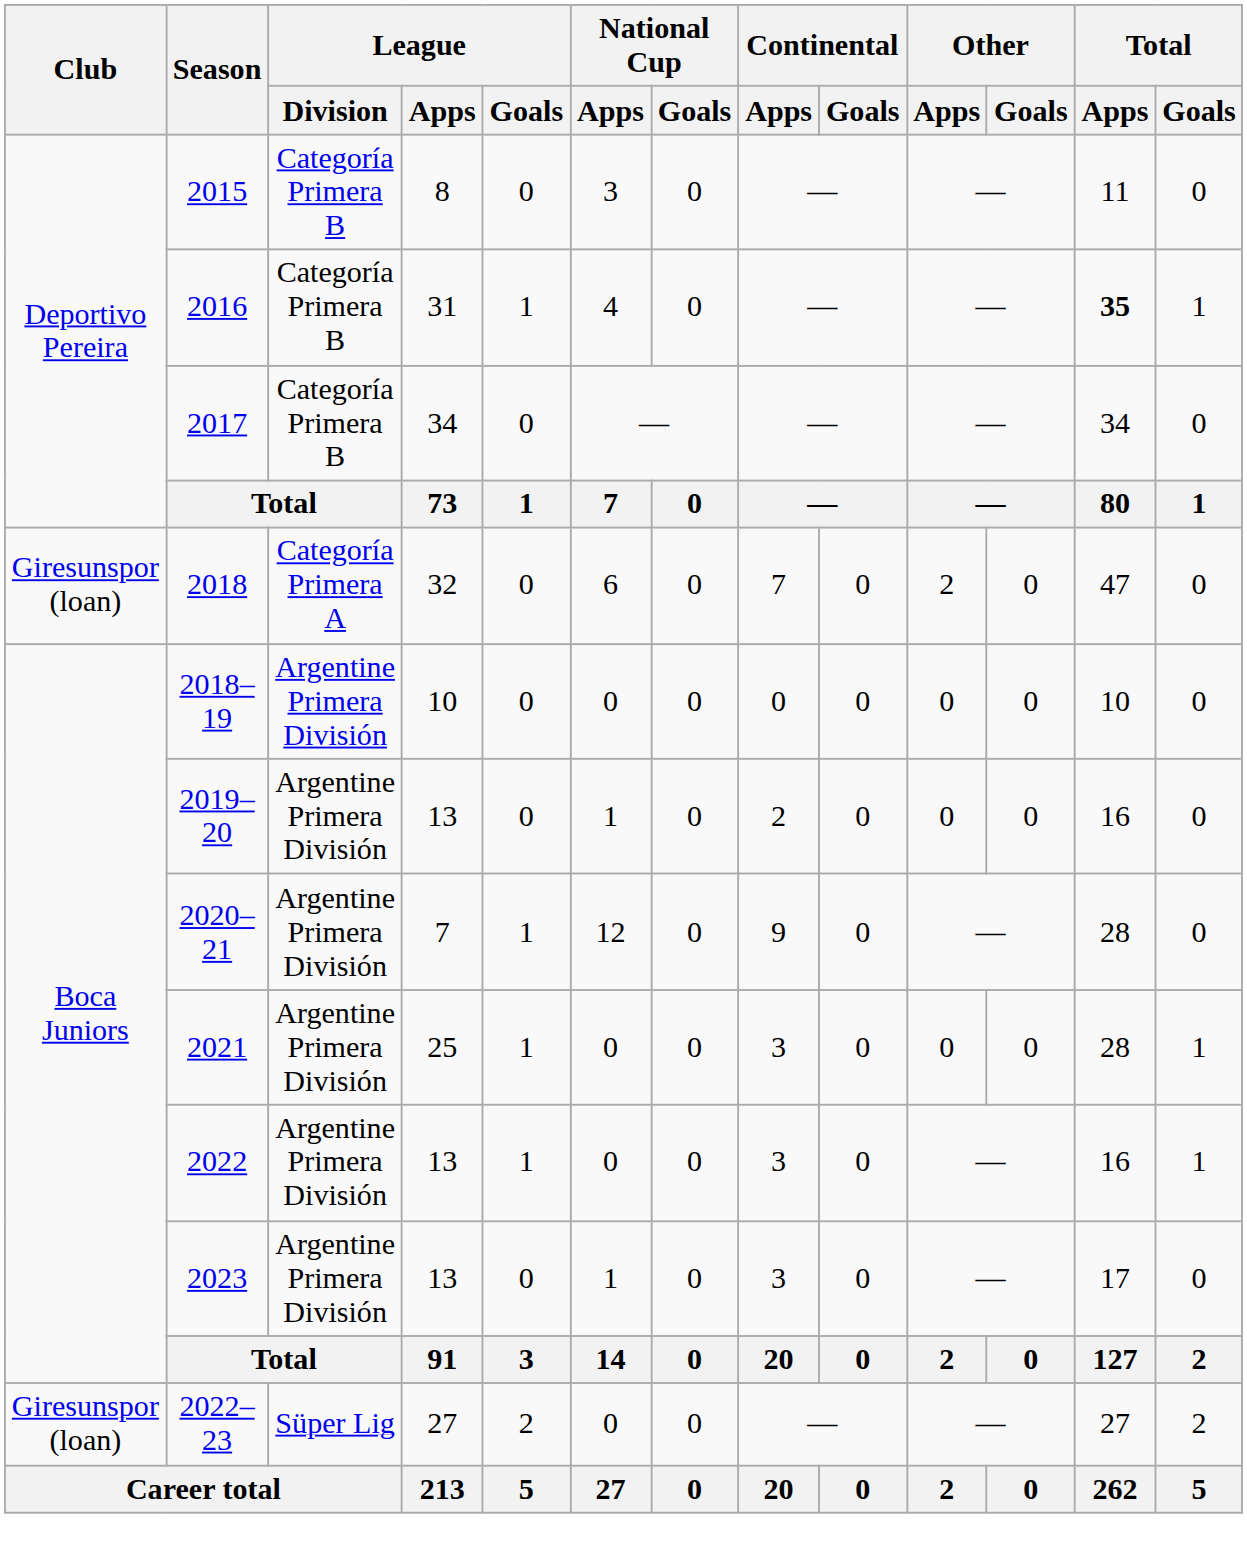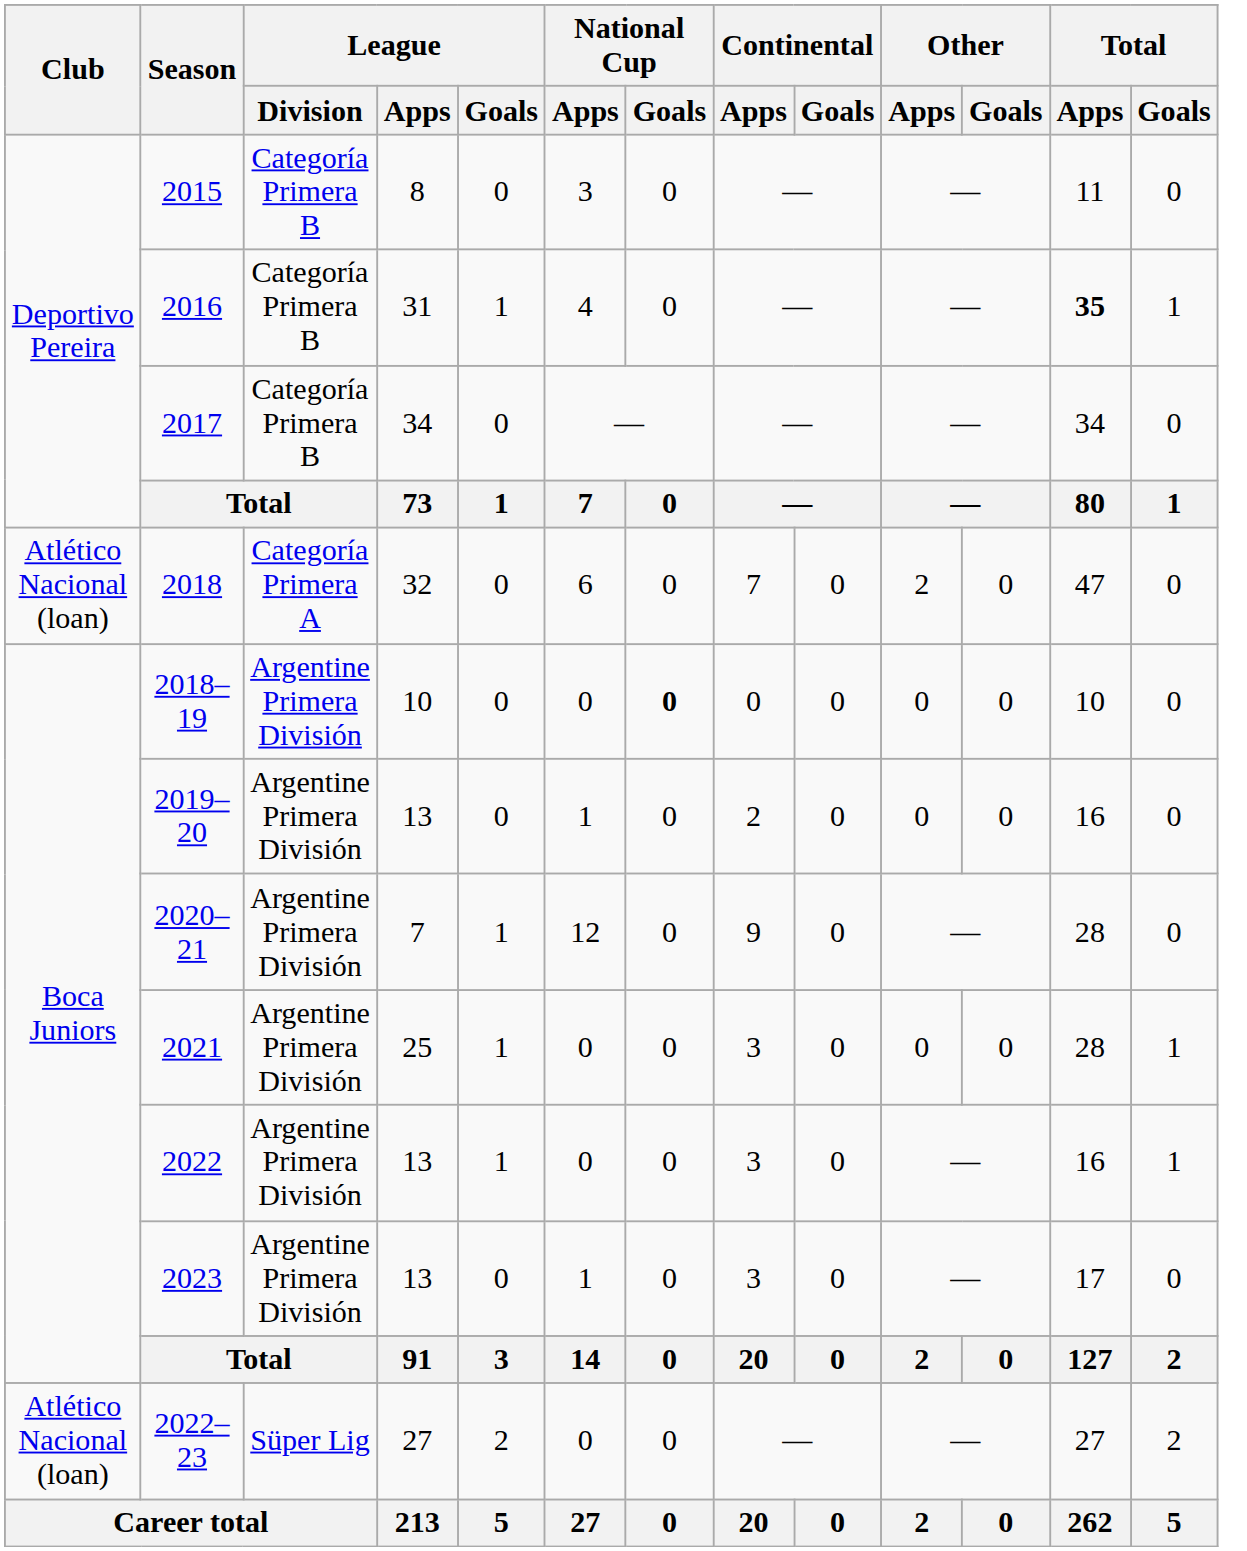 <table class="wikitable" style="text-align: center;">
 <tr>
 <th rowspan="2">Club</th>
 <th rowspan="2">Season</th>
 <th colspan="3">League</th>
 <th colspan="2">National Cup</th>
 <th colspan="2">Continental</th>
 <th colspan="2">Other</th>
 <th colspan="2">Total</th>
 </tr>
 <tr>
 <th>Division</th>
 <th>Apps</th>
 <th>Goals</th>
 <th>Apps</th>
 <th>Goals</th>
 <th>Apps</th>
 <th>Goals</th>
 <th>Apps</th>
 <th>Goals</th>
 <th>Apps</th>
 <th>Goals</th>
 </tr>
 <tr>
 <td rowspan="4"><a href='#'>Deportivo Pereira</a></td>
 <td><a href='#'>2015</a></td>
 <td><a href='#'>Categoría Primera B</a></td>
 <td>8</td>
 <td>0</td>
 <td>3</td>
 <td>0</td>
 <td colspan="2">—</td>
 <td colspan="2">—</td>
 <td>11</td>
 <td>0</td>
 </tr>
 <tr>
 <td><a href='#'>2016</a></td>
 <td>Categoría Primera B</td>
 <td>31</td>
 <td>1</td>
 <td>4</td>
 <td>0</td>
 <td colspan="2">—</td>
 <td colspan="2">—</td>
 <td><strong>35</strong></td>
 <td>1</td>
 </tr>
 <tr>
 <td><a href='#'>2017</a></td>
 <td>Categoría Primera B</td>
 <td>34</td>
 <td>0</td>
 <td colspan="2">—</td>
 <td colspan="2">—</td>
 <td colspan="2">—</td>
 <td>34</td>
 <td>0</td>
 </tr>
 <tr>
 <th colspan="2">Total</th>
 <th>73</th>
 <th>1</th>
 <th>7</th>
 <th>0</th>
 <th colspan="2">—</th>
 <th colspan="2">—</th>
 <th>80</th>
 <th>1</th>
 </tr>
 <tr>
-<td><a href='#'>Giresunspor</a> (loan)</td>
+<td><a href='#'>Atlético Nacional</a> (loan)</td>
 <td><a href='#'>2018</a></td>
 <td><a href='#'>Categoría Primera A</a></td>
 <td>32</td>
 <td>0</td>
 <td>6</td>
 <td>0</td>
 <td>7</td>
 <td>0</td>
 <td>2</td>
 <td>0</td>
 <td>47</td>
 <td>0</td>
 </tr>
 <tr>
 <td rowspan="7"><a href='#'>Boca Juniors</a></td>
 <td><a href='#'>2018–19</a></td>
 <td><a href='#'>Argentine Primera División</a></td>
 <td>10</td>
 <td>0</td>
 <td>0</td>
-<td>0</td>
+<td><strong>0</strong></td>
 <td>0</td>
 <td>0</td>
 <td>0</td>
 <td>0</td>
 <td>10</td>
 <td>0</td>
 </tr>
 <tr>
 <td><a href='#'>2019–20</a></td>
 <td>Argentine Primera División</td>
 <td>13</td>
 <td>0</td>
 <td>1</td>
 <td>0</td>
 <td>2</td>
 <td>0</td>
 <td>0</td>
 <td>0</td>
 <td>16</td>
 <td>0</td>
 </tr>
 <tr>
 <td><a href='#'>2020–21</a></td>
 <td>Argentine Primera División</td>
 <td>7</td>
 <td>1</td>
 <td>12</td>
 <td>0</td>
 <td>9</td>
 <td>0</td>
 <td colspan="2">—</td>
 <td>28</td>
 <td>0</td>
 </tr>
 <tr>
 <td><a href='#'>2021</a></td>
 <td>Argentine Primera División</td>
 <td>25</td>
 <td>1</td>
 <td>0</td>
 <td>0</td>
 <td>3</td>
 <td>0</td>
 <td>0</td>
 <td>0</td>
 <td>28</td>
 <td>1</td>
 </tr>
 <tr>
 <td><a href='#'>2022</a></td>
 <td>Argentine Primera División</td>
 <td>13</td>
 <td>1</td>
 <td>0</td>
 <td>0</td>
 <td>3</td>
 <td>0</td>
 <td colspan="2">—</td>
 <td>16</td>
 <td>1</td>
 </tr>
 <tr>
 <td><a href='#'>2023</a></td>
 <td>Argentine Primera División</td>
 <td>13</td>
 <td>0</td>
 <td>1</td>
 <td>0</td>
 <td>3</td>
 <td>0</td>
 <td colspan="2">—</td>
 <td>17</td>
 <td>0</td>
 </tr>
 <tr>
 <th colspan="2">Total</th>
 <th>91</th>
 <th>3</th>
 <th>14</th>
 <th>0</th>
 <th>20</th>
 <th>0</th>
 <th>2</th>
 <th>0</th>
 <th>127</th>
 <th>2</th>
 </tr>
 <tr>
-<td><a href='#'>Giresunspor</a> (loan)</td>
+<td><a href='#'>Atlético Nacional</a> (loan)</td>
 <td><a href='#'>2022–23</a></td>
 <td><a href='#'>Süper Lig</a></td>
 <td>27</td>
 <td>2</td>
 <td>0</td>
 <td>0</td>
 <td colspan="2">—</td>
 <td colspan="2">—</td>
 <td>27</td>
 <td>2</td>
 </tr>
 <tr>
 <th colspan="3">Career total</th>
 <th>213</th>
 <th>5</th>
 <th>27</th>
 <th>0</th>
 <th>20</th>
 <th>0</th>
 <th>2</th>
 <th>0</th>
 <th>262</th>
 <th>5</th>
 </tr>
 </table>
